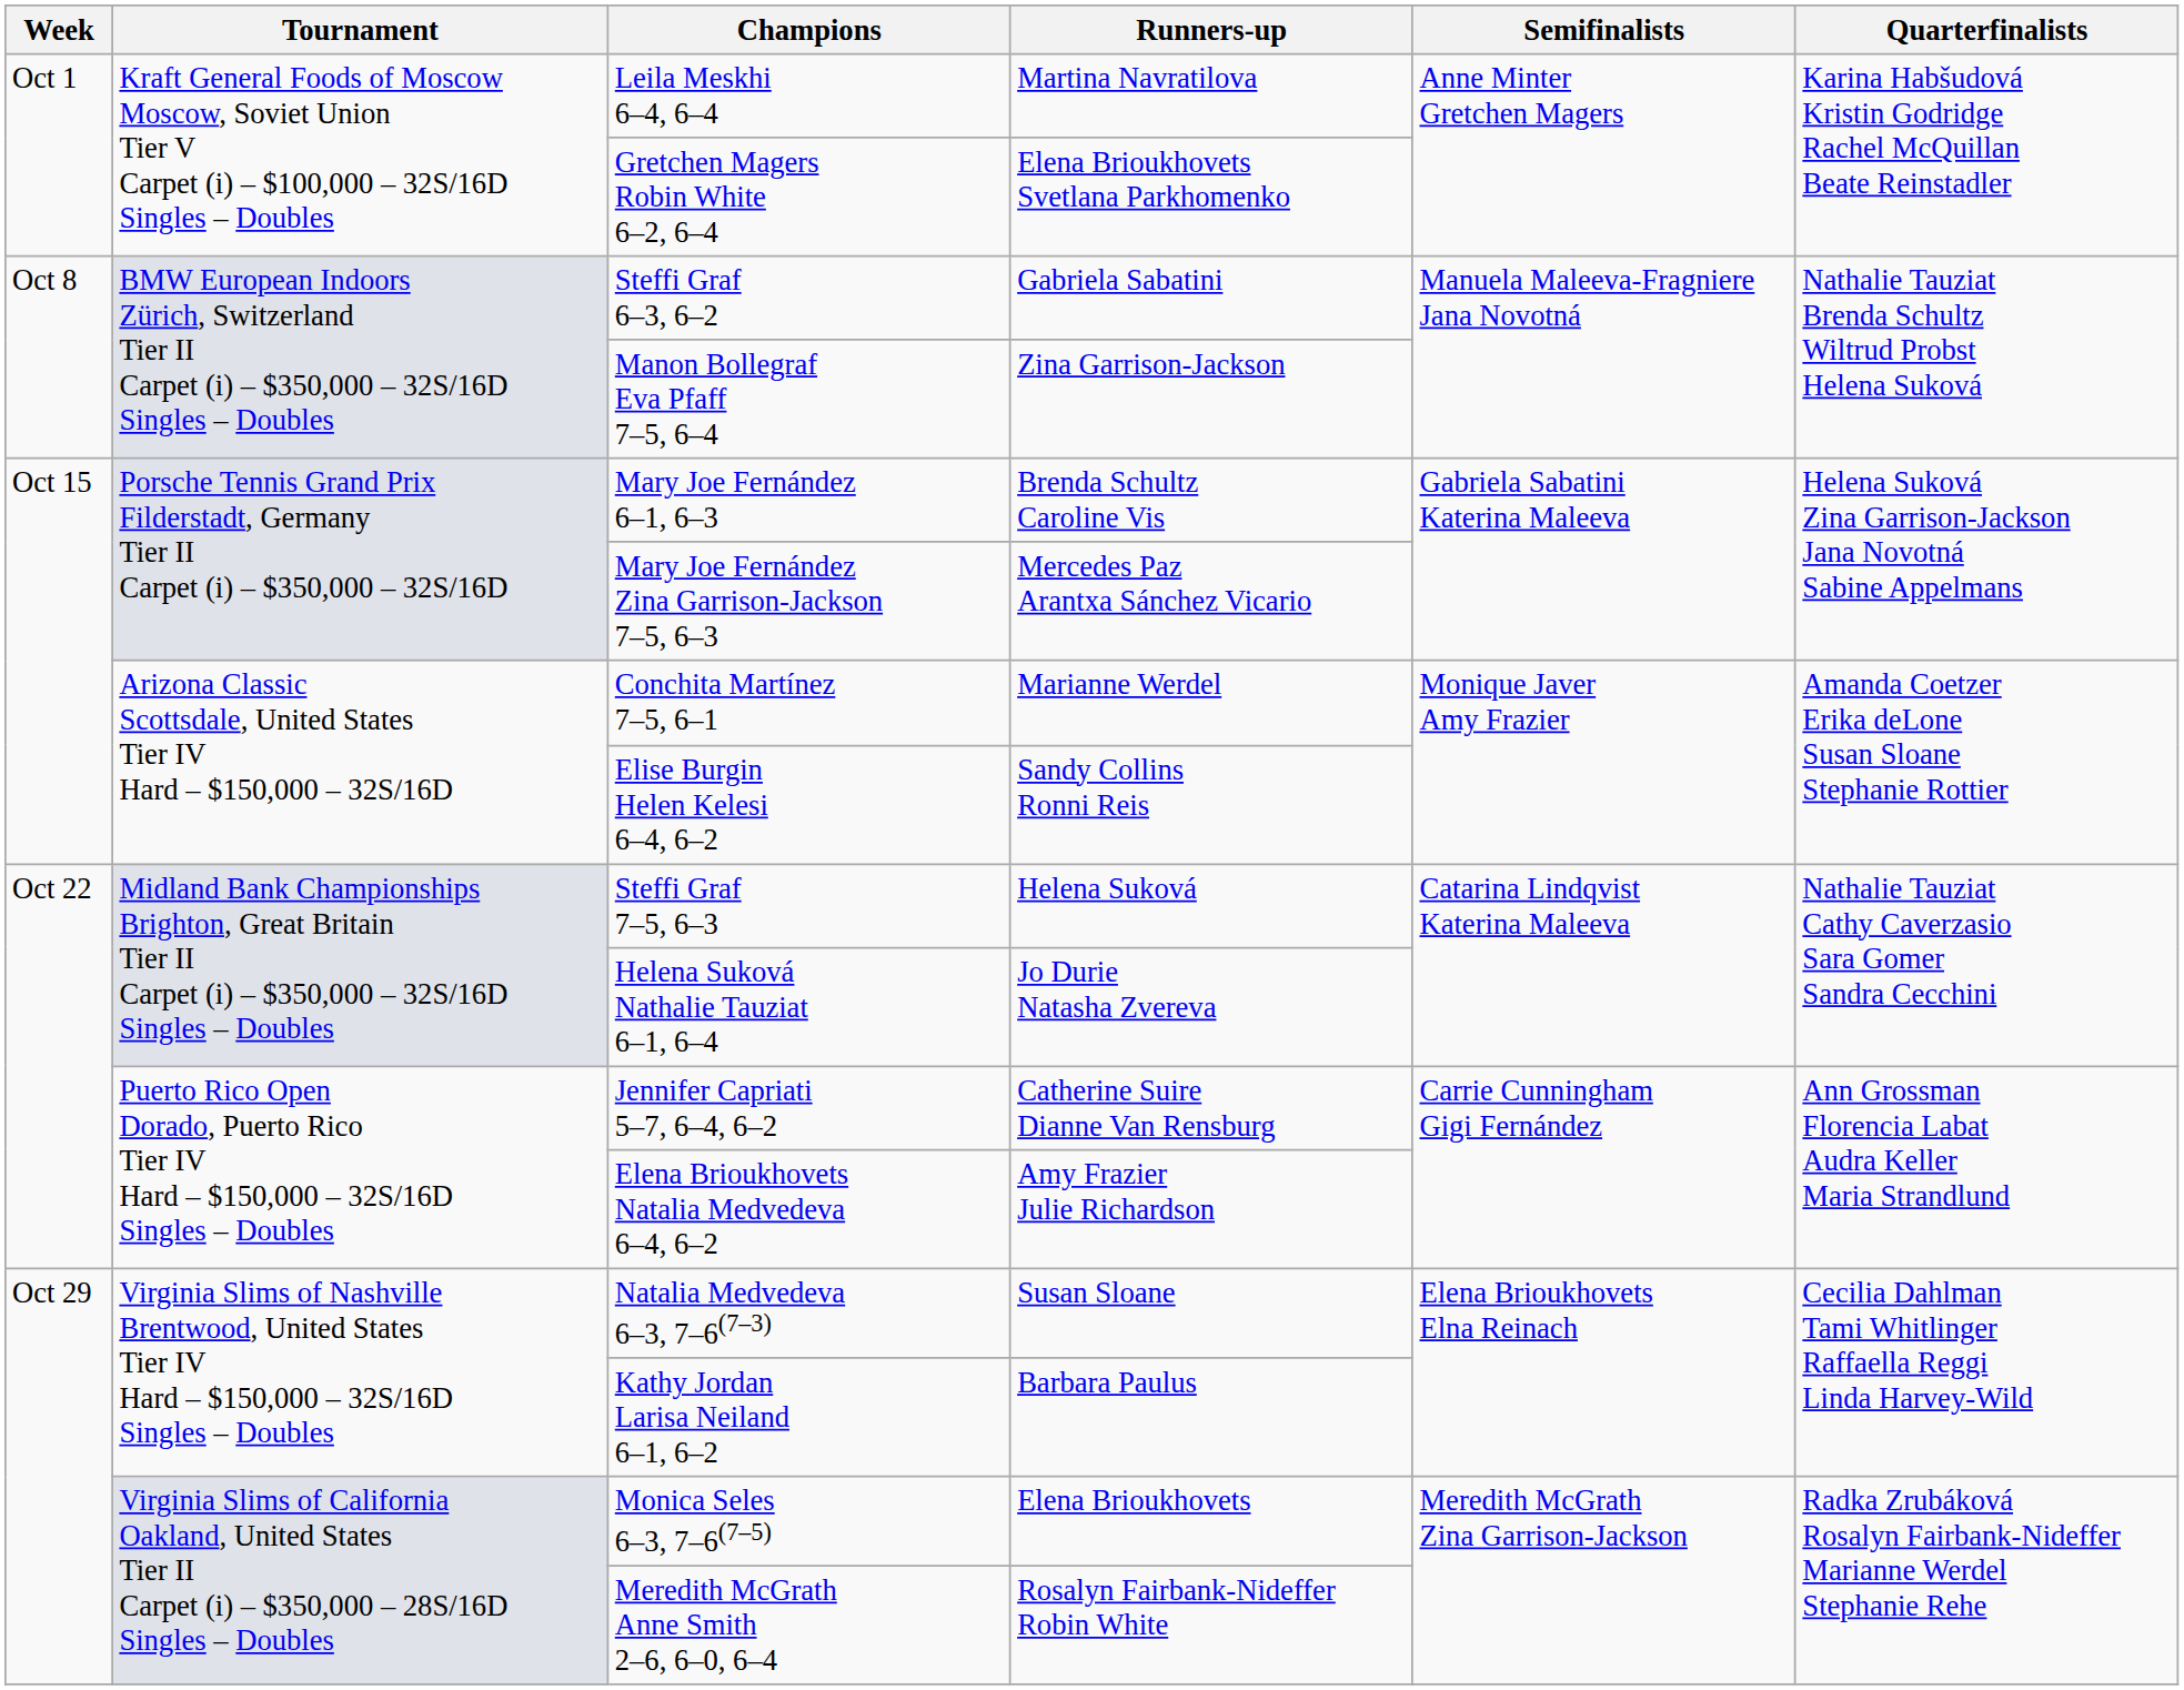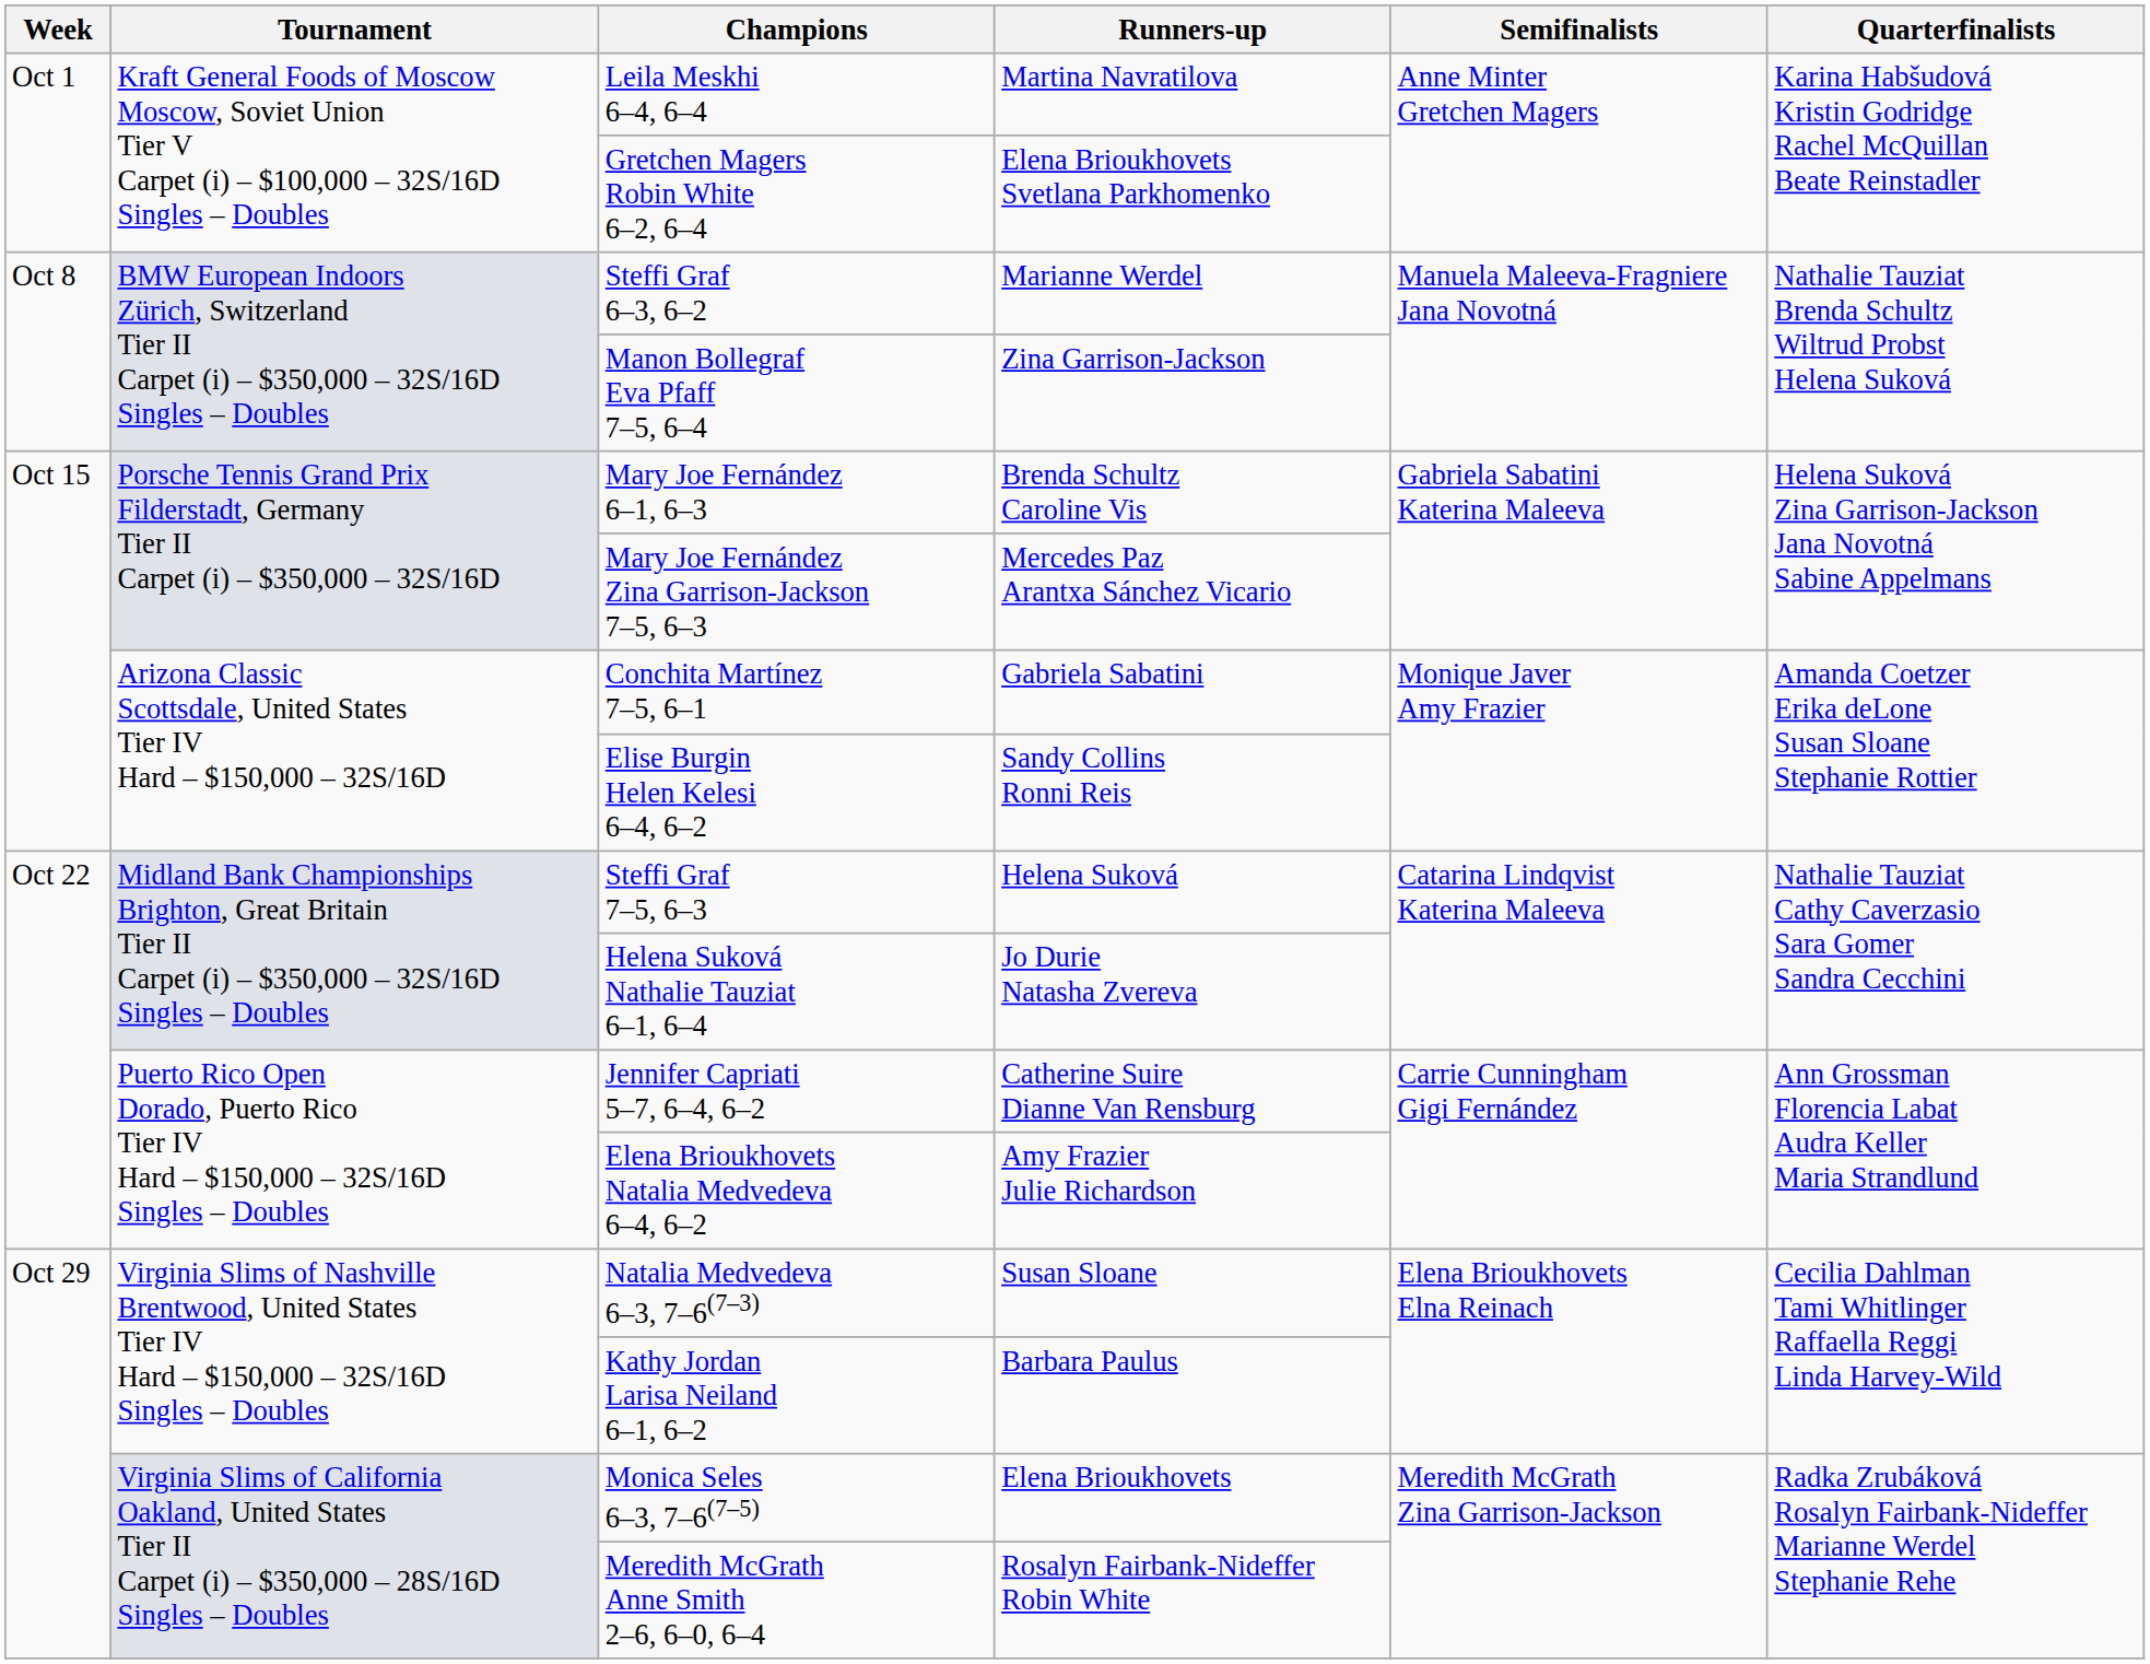 <table class=wikitable style=font-size:95%>
 <tr>
 <th style="width:48px;">Week</th>
 <th style="width:248px;">Tournament</th>
 <th style="width:200px;">Champions</th>
 <th style="width:200px;">Runners-up</th>
 <th style="width:190px;">Semifinalists</th>
 <th style="width:190px;">Quarterfinalists</th>
 </tr>
 <tr valign=top>
 <td rowspan=2>Oct 1</td>
 <td rowspan=2><a href='#'>Kraft General Foods of Moscow</a><br><a href='#'>Moscow</a>, Soviet Union<br>Tier V <br>Carpet (i) – $100,000 – 32S/16D<br><a href='#'>Singles</a> – <a href='#'>Doubles</a></td>
 <td> <a href='#'>Leila Meskhi</a><br>6–4, 6–4</td>
 <td> <a href='#'>Martina Navratilova</a></td>
 <td rowspan=2> <a href='#'>Anne Minter</a> <br>  <a href='#'>Gretchen Magers</a></td>
 <td rowspan=2> <a href='#'>Karina Habšudová</a> <br>  <a href='#'>Kristin Godridge</a> <br>  <a href='#'>Rachel McQuillan</a> <br>  <a href='#'>Beate Reinstadler</a></td>
 </tr>
 <tr valign=top>
 <td> <a href='#'>Gretchen Magers</a><br> <a href='#'>Robin White</a><br>6–2, 6–4</td>
 <td> <a href='#'>Elena Brioukhovets</a><br> <a href='#'>Svetlana Parkhomenko</a></td>
 </tr>
 <tr valign=top>
 <td rowspan=2>Oct 8</td>
 <td rowspan=2 bgcolor=#dfe2e9><a href='#'>BMW European Indoors</a><br><a href='#'>Zürich</a>, Switzerland<br>Tier II <br>Carpet (i) – $350,000 – 32S/16D<br><a href='#'>Singles</a> – <a href='#'>Doubles</a></td>
 <td> <a href='#'>Steffi Graf</a><br>6–3, 6–2</td>
-<td> <a href='#'>Gabriela Sabatini</a></td>
+<td> <a href='#'>Marianne Werdel</a></td>
 <td rowspan=2> <a href='#'>Manuela Maleeva-Fragniere</a> <br>  <a href='#'>Jana Novotná</a></td>
 <td rowspan=2> <a href='#'>Nathalie Tauziat</a> <br>  <a href='#'>Brenda Schultz</a> <br>  <a href='#'>Wiltrud Probst</a> <br>  <a href='#'>Helena Suková</a></td>
 </tr>
 <tr valign=top>
 <td> <a href='#'>Manon Bollegraf</a><br> <a href='#'>Eva Pfaff</a><br>7–5, 6–4</td>
 <td> <a href='#'>Zina Garrison-Jackson</a></td>
 </tr>
 <tr valign=top>
 <td rowspan=4>Oct 15</td>
 <td rowspan=2 bgcolor=#dfe2e9><a href='#'>Porsche Tennis Grand Prix</a><br><a href='#'>Filderstadt</a>, Germany<br>Tier II <br>Carpet (i) – $350,000 – 32S/16D</td>
 <td> <a href='#'>Mary Joe Fernández</a><br>6–1, 6–3</td>
 <td> <a href='#'>Brenda Schultz</a><br> <a href='#'>Caroline Vis</a></td>
 <td rowspan=2> <a href='#'>Gabriela Sabatini</a> <br>  <a href='#'>Katerina Maleeva</a></td>
 <td rowspan=2> <a href='#'>Helena Suková</a> <br>  <a href='#'>Zina Garrison-Jackson</a> <br>  <a href='#'>Jana Novotná</a> <br>  <a href='#'>Sabine Appelmans</a></td>
 </tr>
 <tr valign=top>
 <td> <a href='#'>Mary Joe Fernández</a><br> <a href='#'>Zina Garrison-Jackson</a><br>7–5, 6–3</td>
 <td> <a href='#'>Mercedes Paz</a><br> <a href='#'>Arantxa Sánchez Vicario</a></td>
 </tr>
 <tr valign=top>
 <td rowspan=2><a href='#'>Arizona Classic</a><br> <a href='#'>Scottsdale</a>, United States<br>Tier IV <br>Hard – $150,000 – 32S/16D</td>
 <td> <a href='#'>Conchita Martínez</a><br>7–5, 6–1</td>
-<td> <a href='#'>Marianne Werdel</a></td>
+<td> <a href='#'>Gabriela Sabatini</a></td>
 <td rowspan=2> <a href='#'>Monique Javer</a> <br>  <a href='#'>Amy Frazier</a></td>
 <td rowspan=2> <a href='#'>Amanda Coetzer</a> <br>  <a href='#'>Erika deLone</a> <br>  <a href='#'>Susan Sloane</a> <br>  <a href='#'>Stephanie Rottier</a></td>
 </tr>
 <tr valign=top>
 <td> <a href='#'>Elise Burgin</a><br> <a href='#'>Helen Kelesi</a><br>6–4, 6–2</td>
 <td> <a href='#'>Sandy Collins</a><br> <a href='#'>Ronni Reis</a></td>
 </tr>
 <tr valign=top>
 <td rowspan=4>Oct 22</td>
 <td rowspan=2 bgcolor=#dfe2e9><a href='#'>Midland Bank Championships</a><br> <a href='#'>Brighton</a>, Great Britain<br>Tier II <br>Carpet (i) – $350,000 – 32S/16D<br><a href='#'>Singles</a> – <a href='#'>Doubles</a></td>
 <td> <a href='#'>Steffi Graf</a><br>7–5, 6–3</td>
 <td> <a href='#'>Helena Suková</a></td>
 <td rowspan=2> <a href='#'>Catarina Lindqvist</a> <br>  <a href='#'>Katerina Maleeva</a></td>
 <td rowspan=2> <a href='#'>Nathalie Tauziat</a> <br>  <a href='#'>Cathy Caverzasio</a> <br>  <a href='#'>Sara Gomer</a> <br>  <a href='#'>Sandra Cecchini</a></td>
 </tr>
 <tr valign=top>
 <td> <a href='#'>Helena Suková</a><br> <a href='#'>Nathalie Tauziat</a><br>6–1, 6–4</td>
 <td> <a href='#'>Jo Durie</a><br> <a href='#'>Natasha Zvereva</a></td>
 </tr>
 <tr valign=top>
 <td rowspan=2><a href='#'>Puerto Rico Open</a><br><a href='#'>Dorado</a>, Puerto Rico<br>Tier IV <br>Hard – $150,000 – 32S/16D<br><a href='#'>Singles</a> – <a href='#'>Doubles</a></td>
 <td> <a href='#'>Jennifer Capriati</a><br>5–7, 6–4, 6–2</td>
 <td> <a href='#'>Catherine Suire</a><br> <a href='#'>Dianne Van Rensburg</a></td>
 <td rowspan=2> <a href='#'>Carrie Cunningham</a> <br>  <a href='#'>Gigi Fernández</a></td>
 <td rowspan=2> <a href='#'>Ann Grossman</a> <br>  <a href='#'>Florencia Labat</a> <br>  <a href='#'>Audra Keller</a> <br>  <a href='#'>Maria Strandlund</a></td>
 </tr>
 <tr valign=top>
 <td> <a href='#'>Elena Brioukhovets</a><br> <a href='#'>Natalia Medvedeva</a><br>6–4, 6–2</td>
 <td> <a href='#'>Amy Frazier</a><br> <a href='#'>Julie Richardson</a></td>
 </tr>
 <tr valign=top>
 <td rowspan=4>Oct 29</td>
 <td rowspan=2><a href='#'>Virginia Slims of Nashville</a><br><a href='#'>Brentwood</a>, United States<br>Tier IV <br>Hard – $150,000 – 32S/16D<br><a href='#'>Singles</a> – <a href='#'>Doubles</a></td>
 <td> <a href='#'>Natalia Medvedeva</a><br>6–3, 7–6<sup>(7–3)</sup></td>
 <td> <a href='#'>Susan Sloane</a></td>
 <td rowspan=2> <a href='#'>Elena Brioukhovets</a> <br>  <a href='#'>Elna Reinach</a></td>
 <td rowspan=2> <a href='#'>Cecilia Dahlman</a> <br>  <a href='#'>Tami Whitlinger</a> <br>  <a href='#'>Raffaella Reggi</a> <br>  <a href='#'>Linda Harvey-Wild</a></td>
 </tr>
 <tr valign=top>
 <td> <a href='#'>Kathy Jordan</a><br> <a href='#'>Larisa Neiland</a><br>6–1, 6–2</td>
 <td> <a href='#'>Barbara Paulus</a></td>
 </tr>
 <tr valign=top>
 <td rowspan=2 bgcolor=#dfe2e9><a href='#'>Virginia Slims of California</a><br><a href='#'>Oakland</a>, United States<br>Tier II <br>Carpet (i) – $350,000 – 28S/16D<br><a href='#'>Singles</a> – <a href='#'>Doubles</a></td>
 <td> <a href='#'>Monica Seles</a><br>6–3, 7–6<sup>(7–5)</sup></td>
 <td> <a href='#'>Elena Brioukhovets</a></td>
 <td rowspan=2> <a href='#'>Meredith McGrath</a> <br>  <a href='#'>Zina Garrison-Jackson</a></td>
 <td rowspan=2> <a href='#'>Radka Zrubáková</a> <br>  <a href='#'>Rosalyn Fairbank-Nideffer</a> <br>  <a href='#'>Marianne Werdel</a> <br>  <a href='#'>Stephanie Rehe</a></td>
 </tr>
 <tr valign=top>
 <td> <a href='#'>Meredith McGrath</a><br> <a href='#'>Anne Smith</a><br>2–6, 6–0, 6–4</td>
 <td> <a href='#'>Rosalyn Fairbank-Nideffer</a><br> <a href='#'>Robin White</a></td>
 </tr>
 </table>
